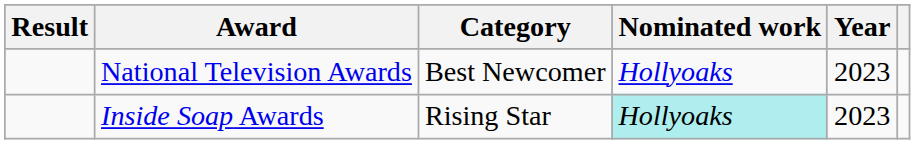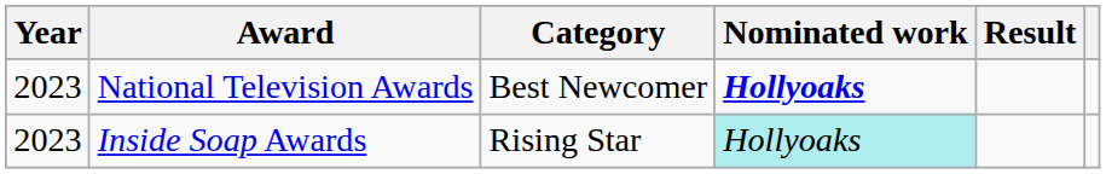 <table class="wikitable">
 <tr>
-<th>Result</th>
+<th>Year</th>
 <th>Award</th>
 <th>Category</th>
 <th>Nominated work</th>
-<th>Year</th>
+<th>Result</th>
 <th></th>
 </tr>
 <tr>
-<td></td>
+<td>2023</td>
 <td><a href='#'>National Television Awards</a></td>
 <td>Best Newcomer</td>
-<td><em><a href='#'>Hollyoaks</a></em></td>
-<td>2023</td>
+<td><strong><em><a href='#'>Hollyoaks</a></em></strong></td>
+<td></td>
 <td align="center"></td>
 </tr>
 <tr>
-<td></td>
+<td>2023</td>
 <td><a href='#'><em>Inside Soap</em> Awards</a></td>
 <td>Rising Star</td>
 <td style="background: paleturquoise;"><em>Hollyoaks</em></td>
-<td>2023</td>
+<td></td>
 <td align="center"></td>
 </tr>
 </table>
